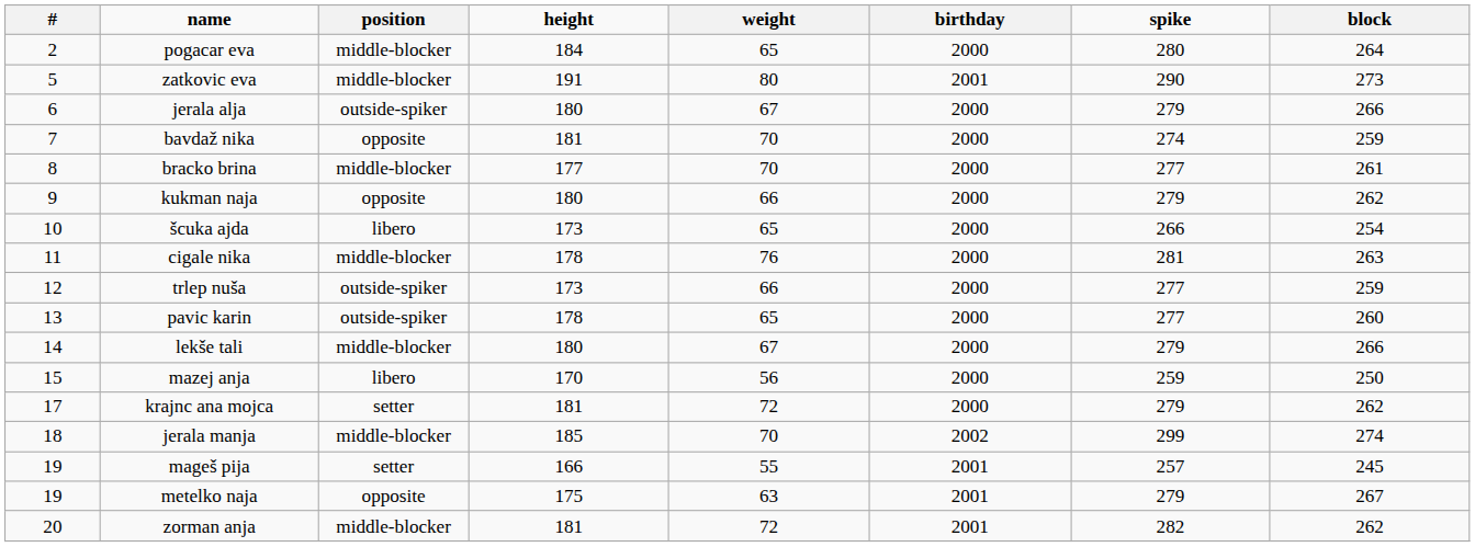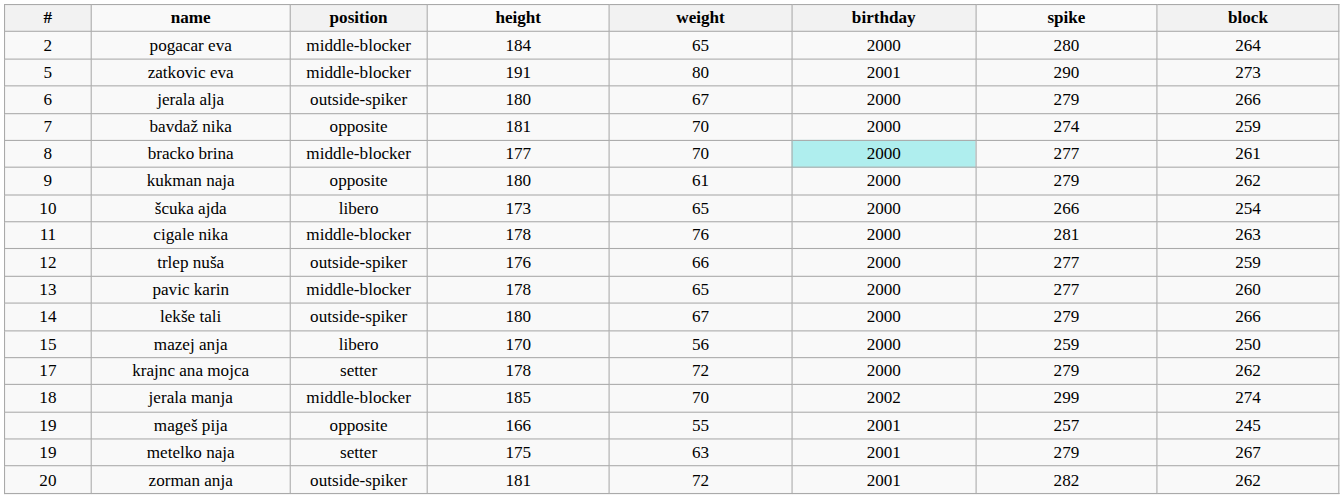 <table Class="wikitable sortable" style="text-align:center;">
 <tr>
 <th Style="width:5em">#</th>
 <td style="width:12em"><strong>name</strong></td>
 <th Style="width:8em"><strong>position</strong></th>
 <td style="width:11em"><strong>height</strong></td>
 <th Style="width:11em"><strong>weight</strong></th>
 <th Style="width:11em"><strong>birthday</strong></th>
 <td style="width:11em"><strong>spike</strong></td>
 <th Style="width:11em"><strong>block</strong></th>
 </tr>
 <tr>
 <td>2</td>
 <td>pogacar eva</td>
 <td>middle-blocker</td>
 <td>184</td>
 <td>65</td>
 <td>2000</td>
 <td>280</td>
 <td>264</td>
 </tr>
 <tr>
 <td>5</td>
 <td>zatkovic eva</td>
 <td>middle-blocker</td>
 <td>191</td>
 <td>80</td>
 <td>2001</td>
 <td>290</td>
 <td>273</td>
 </tr>
 <tr>
 <td>6</td>
 <td>jerala alja</td>
 <td>outside-spiker</td>
 <td>180</td>
 <td>67</td>
 <td>2000</td>
 <td>279</td>
 <td>266</td>
 </tr>
 <tr>
 <td>7</td>
 <td>bavdaž nika</td>
 <td>opposite</td>
 <td>181</td>
 <td>70</td>
 <td>2000</td>
 <td>274</td>
 <td>259</td>
 </tr>
 <tr>
 <td>8</td>
 <td>bracko brina</td>
 <td>middle-blocker</td>
 <td>177</td>
 <td>70</td>
-<td>2000</td>
+<td style="background: paleturquoise;">2000</td>
 <td>277</td>
 <td>261</td>
 </tr>
 <tr>
 <td>9</td>
 <td>kukman naja</td>
 <td>opposite</td>
 <td>180</td>
-<td>66</td>
+<td>61</td>
 <td>2000</td>
 <td>279</td>
 <td>262</td>
 </tr>
 <tr>
 <td>10</td>
 <td>šcuka ajda</td>
 <td>libero</td>
 <td>173</td>
 <td>65</td>
 <td>2000</td>
 <td>266</td>
 <td>254</td>
 </tr>
 <tr>
 <td>11</td>
 <td>cigale nika</td>
 <td>middle-blocker</td>
 <td>178</td>
 <td>76</td>
 <td>2000</td>
 <td>281</td>
 <td>263</td>
 </tr>
 <tr>
 <td>12</td>
 <td>trlep nuša</td>
 <td>outside-spiker</td>
-<td>173</td>
+<td>176</td>
 <td>66</td>
 <td>2000</td>
 <td>277</td>
 <td>259</td>
 </tr>
 <tr>
 <td>13</td>
 <td>pavic karin</td>
-<td>outside-spiker</td>
+<td>middle-blocker</td>
 <td>178</td>
 <td>65</td>
 <td>2000</td>
 <td>277</td>
 <td>260</td>
 </tr>
 <tr>
 <td>14</td>
 <td>lekše tali</td>
-<td>middle-blocker</td>
+<td>outside-spiker</td>
 <td>180</td>
 <td>67</td>
 <td>2000</td>
 <td>279</td>
 <td>266</td>
 </tr>
 <tr>
 <td>15</td>
 <td>mazej anja</td>
 <td>libero</td>
 <td>170</td>
 <td>56</td>
 <td>2000</td>
 <td>259</td>
 <td>250</td>
 </tr>
 <tr>
 <td>17</td>
 <td>krajnc ana mojca</td>
 <td>setter</td>
-<td>181</td>
+<td>178</td>
 <td>72</td>
 <td>2000</td>
 <td>279</td>
 <td>262</td>
 </tr>
 <tr>
 <td>18</td>
 <td>jerala manja</td>
 <td>middle-blocker</td>
 <td>185</td>
 <td>70</td>
 <td>2002</td>
 <td>299</td>
 <td>274</td>
 </tr>
 <tr>
 <td>19</td>
 <td>mageš pija</td>
-<td>setter</td>
+<td>opposite</td>
 <td>166</td>
 <td>55</td>
 <td>2001</td>
 <td>257</td>
 <td>245</td>
 </tr>
 <tr>
 <td>19</td>
 <td>metelko naja</td>
-<td>opposite</td>
+<td>setter</td>
 <td>175</td>
 <td>63</td>
 <td>2001</td>
 <td>279</td>
 <td>267</td>
 </tr>
 <tr>
 <td>20</td>
 <td>zorman anja</td>
-<td>middle-blocker</td>
+<td>outside-spiker</td>
 <td>181</td>
 <td>72</td>
 <td>2001</td>
 <td>282</td>
 <td>262</td>
 </tr>
 <tr>
 </tr>
 </table>
